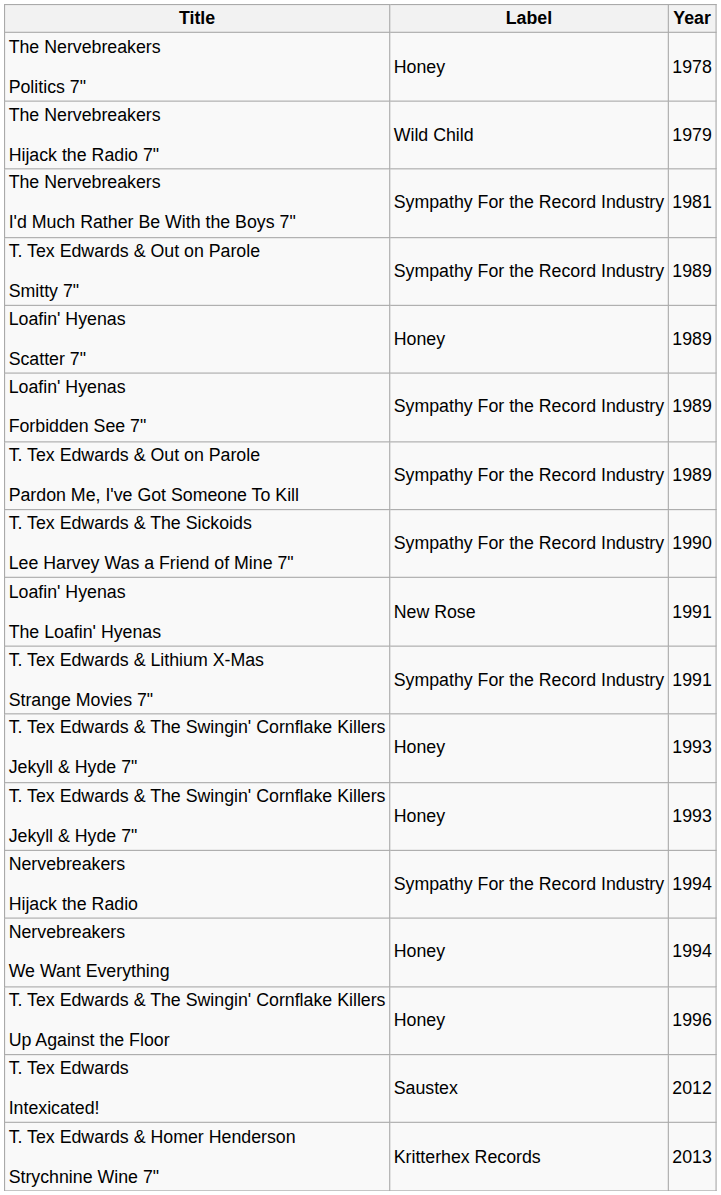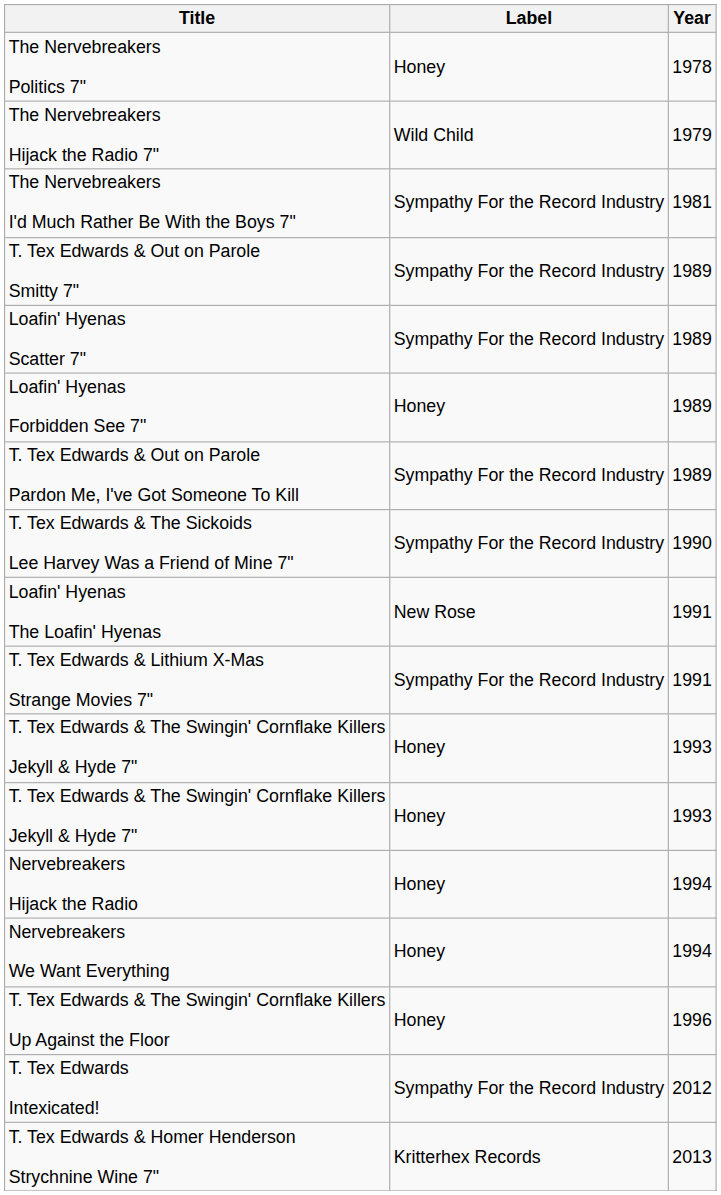 <table class="wikitable">
 <tr>
 <th>Title</th>
 <th>Label</th>
 <th>Year</th>
 </tr>
 <tr>
 <td>The Nervebreakers<br><br>Politics 7"</td>
 <td>Honey</td>
 <td>1978</td>
 </tr>
 <tr>
 <td>The Nervebreakers<br><br>Hijack the Radio 7"</td>
 <td>Wild Child</td>
 <td>1979</td>
 </tr>
 <tr>
 <td>The Nervebreakers<br><br>I'd Much Rather Be With the Boys 7"</td>
 <td>Sympathy For the Record Industry</td>
 <td>1981</td>
 </tr>
 <tr>
 <td>T. Tex Edwards & Out on Parole<br><br>Smitty 7"</td>
 <td>Sympathy For the Record Industry</td>
 <td>1989</td>
 </tr>
 <tr>
 <td>Loafin' Hyenas<br><br>Scatter 7"</td>
-<td>Honey</td>
+<td>Sympathy For the Record Industry</td>
 <td>1989</td>
 </tr>
 <tr>
 <td>Loafin' Hyenas<br><br>Forbidden See 7"</td>
-<td>Sympathy For the Record Industry</td>
+<td>Honey</td>
 <td>1989</td>
 </tr>
 <tr>
 <td>T. Tex Edwards & Out on Parole<br><br>Pardon Me, I've Got Someone To Kill</td>
 <td>Sympathy For the Record Industry</td>
 <td>1989</td>
 </tr>
 <tr>
 <td>T. Tex Edwards & The Sickoids<br><br>Lee Harvey Was a Friend of Mine 7"</td>
 <td>Sympathy For the Record Industry</td>
 <td>1990</td>
 </tr>
 <tr>
 <td>Loafin' Hyenas<br><br>The Loafin' Hyenas</td>
 <td>New Rose</td>
 <td>1991</td>
 </tr>
 <tr>
 <td>T. Tex Edwards & Lithium X-Mas<br><br>Strange Movies 7"</td>
 <td>Sympathy For the Record Industry</td>
 <td>1991</td>
 </tr>
 <tr>
 <td>T. Tex Edwards & The Swingin' Cornflake Killers<br><br>Jekyll & Hyde 7"</td>
 <td>Honey</td>
 <td>1993</td>
 </tr>
 <tr>
 <td>T. Tex Edwards & The Swingin' Cornflake Killers<br><br>Jekyll & Hyde 7"</td>
 <td>Honey</td>
 <td>1993</td>
 </tr>
 <tr>
 <td>Nervebreakers<br><br>Hijack the Radio</td>
-<td>Sympathy For the Record Industry</td>
+<td>Honey</td>
 <td>1994</td>
 </tr>
 <tr>
 <td>Nervebreakers<br><br>We Want Everything</td>
 <td>Honey</td>
 <td>1994</td>
 </tr>
 <tr>
 <td>T. Tex Edwards & The Swingin' Cornflake Killers<br><br>Up Against the Floor</td>
 <td>Honey</td>
 <td>1996</td>
 </tr>
 <tr>
 <td>T. Tex Edwards<br><br>Intexicated!</td>
-<td>Saustex</td>
+<td>Sympathy For the Record Industry</td>
 <td>2012</td>
 </tr>
 <tr>
 <td>T. Tex Edwards & Homer Henderson<br><br>Strychnine Wine 7"</td>
 <td>Kritterhex Records</td>
 <td>2013</td>
 </tr>
 <tr>
 </tr>
 </table>
